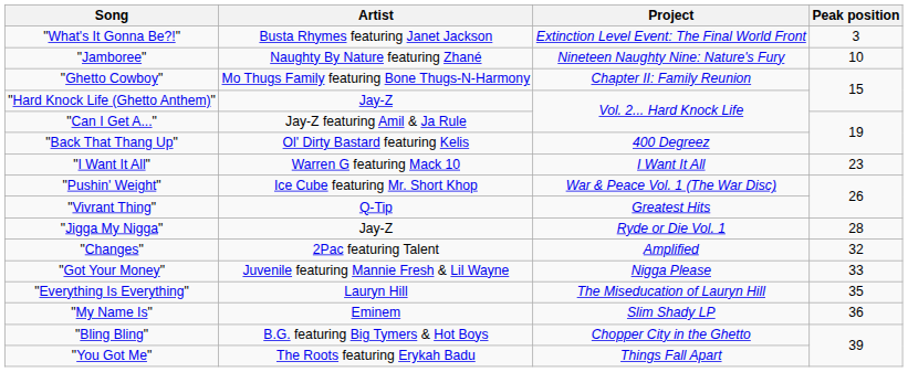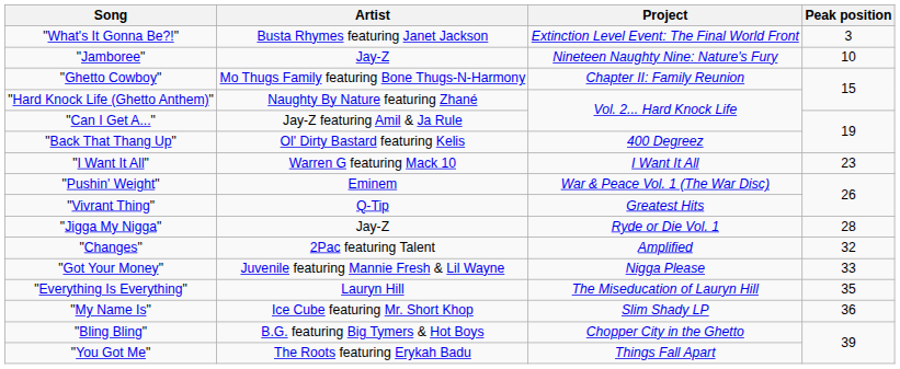 <table class="wikitable sortable plainrowheaders" style="text-align:center;">
 <tr>
 <th scope="col">Song</th>
 <th scope="col">Artist</th>
 <th scope="col">Project</th>
 <th scope="col">Peak position</th>
 </tr>
 <tr>
 <td>"<a href='#'>What's It Gonna Be?!</a>"</td>
 <td><a href='#'>Busta Rhymes</a> featuring <a href='#'>Janet Jackson</a></td>
 <td><em><a href='#'>Extinction Level Event: The Final World Front</a></em></td>
 <td>3</td>
 </tr>
 <tr>
 <td>"<a href='#'>Jamboree</a>"</td>
-<td><a href='#'>Naughty By Nature</a> featuring <a href='#'>Zhané</a></td>
+<td><a href='#'>Jay-Z</a></td>
 <td><em><a href='#'>Nineteen Naughty Nine: Nature's Fury</a></em></td>
 <td>10</td>
 </tr>
 <tr>
 <td>"<a href='#'>Ghetto Cowboy</a>"</td>
 <td><a href='#'>Mo Thugs Family</a> featuring <a href='#'>Bone Thugs-N-Harmony</a></td>
 <td><em><a href='#'>Chapter II: Family Reunion</a></em></td>
 <td rowspan="2">15</td>
 </tr>
 <tr>
 <td>"<a href='#'>Hard Knock Life (Ghetto Anthem)</a>"</td>
-<td><a href='#'>Jay-Z</a></td>
+<td><a href='#'>Naughty By Nature</a> featuring <a href='#'>Zhané</a></td>
 <td rowspan="2"><em><a href='#'>Vol. 2... Hard Knock Life</a></em></td>
 </tr>
 <tr>
 <td>"<a href='#'>Can I Get A...</a>"</td>
 <td>Jay-Z featuring <a href='#'>Amil</a> & <a href='#'>Ja Rule</a></td>
 <td rowspan="2">19</td>
 </tr>
 <tr>
 <td>"<a href='#'>Back That Thang Up</a>"</td>
 <td><a href='#'>Ol' Dirty Bastard</a> featuring <a href='#'>Kelis</a></td>
 <td><em><a href='#'>400 Degreez</a></em></td>
 </tr>
 <tr>
 <td>"<a href='#'>I Want It All</a>"</td>
 <td><a href='#'>Warren G</a> featuring <a href='#'>Mack 10</a></td>
 <td><em><a href='#'>I Want It All</a></em></td>
 <td>23</td>
 </tr>
 <tr>
 <td>"<a href='#'>Pushin' Weight</a>"</td>
-<td><a href='#'>Ice Cube</a> featuring <a href='#'>Mr. Short Khop</a></td>
+<td><a href='#'>Eminem</a></td>
 <td><em><a href='#'>War & Peace Vol. 1 (The War Disc)</a></em></td>
 <td rowspan="2">26</td>
 </tr>
 <tr>
 <td>"<a href='#'>Vivrant Thing</a>"</td>
 <td><a href='#'>Q-Tip</a></td>
 <td><em><a href='#'>Greatest Hits</a></em></td>
 </tr>
 <tr>
 <td>"<a href='#'>Jigga My Nigga</a>"</td>
 <td>Jay-Z</td>
 <td><em><a href='#'>Ryde or Die Vol. 1</a></em></td>
 <td>28</td>
 </tr>
 <tr>
 <td>"<a href='#'>Changes</a>"</td>
 <td><a href='#'>2Pac</a> featuring Talent</td>
 <td><em><a href='#'>Amplified</a></em></td>
 <td>32</td>
 </tr>
 <tr>
 <td>"<a href='#'>Got Your Money</a>"</td>
 <td><a href='#'>Juvenile</a> featuring <a href='#'>Mannie Fresh</a> & <a href='#'>Lil Wayne</a></td>
 <td><em><a href='#'>Nigga Please</a></em></td>
 <td>33</td>
 </tr>
 <tr>
 <td>"<a href='#'>Everything Is Everything</a>"</td>
 <td><a href='#'>Lauryn Hill</a></td>
 <td><em><a href='#'>The Miseducation of Lauryn Hill</a></em></td>
 <td>35</td>
 </tr>
 <tr>
 <td>"<a href='#'>My Name Is</a>"</td>
-<td><a href='#'>Eminem</a></td>
+<td><a href='#'>Ice Cube</a> featuring <a href='#'>Mr. Short Khop</a></td>
 <td><em><a href='#'>Slim Shady LP</a></em></td>
 <td>36</td>
 </tr>
 <tr>
 <td>"<a href='#'>Bling Bling</a>"</td>
 <td><a href='#'>B.G.</a> featuring <a href='#'>Big Tymers</a> & <a href='#'>Hot Boys</a></td>
 <td><em><a href='#'>Chopper City in the Ghetto</a></em></td>
 <td rowspan="2">39</td>
 </tr>
 <tr>
 <td>"<a href='#'>You Got Me</a>"</td>
 <td><a href='#'>The Roots</a> featuring <a href='#'>Erykah Badu</a></td>
 <td><em><a href='#'>Things Fall Apart</a></em></td>
 </tr>
 </table>
